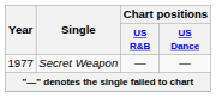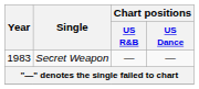 <table class="wikitable" style="text-align:center;">
 <tr>
 <th rowspan="2">Year</th>
 <th rowspan="2">Single</th>
 <th colspan="2">Chart positions</th>
 </tr>
 <tr>
 <th><small><a href='#'>US<br>R&B</a></small></th>
 <th><small><a href='#'>US<br>Dance</a></small></th>
 </tr>
 <tr>
-<td>1977</td>
+<td>1983</td>
 <td align="left"><em>Secret Weapon</em></td>
 <td>—</td>
 <td>—</td>
 </tr>
 <tr>
 <th align="center" colspan="4"><small>"—" denotes the single failed to chart</small></th>
 </tr>
 <tr>
 </tr>
 </table>
